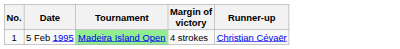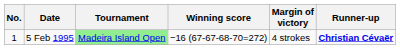 <table class="wikitable" style="font-size:95%;">
 <tr>
 <th>No.</th>
 <th>Date</th>
 <th>Tournament</th>
+<th>Winning score</th>
 <th>Margin of<br>victory</th>
 <th>Runner-up</th>
 </tr>
 <tr>
 <td align=center>1</td>
 <td align=right>5 Feb <a href='#'>1995</a></td>
 <td style="background: lightgreen;"><a href='#'>Madeira Island Open</a></td>
+<td>−16 (67-67-68-70=272)</td>
 <td>4 strokes</td>
-<td> <a href='#'>Christian Cévaër</a></td>
+<td><strong> <a href='#'>Christian Cévaër</a></strong></td>
 </tr>
 </table>
